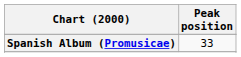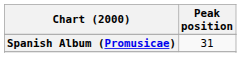 <table class="wikitable sortable plainrowheaders" style="text-align:center">
 <tr>
 <th scope="col">Chart (2000)</th>
 <th scope="col">Peak<br>position</th>
 </tr>
 <tr>
 </tr>
 <tr>
 </tr>
 <tr>
 </tr>
 <tr>
 <th scope="row">Spanish Album (<a href='#'>Promusicae</a>)</th>
-<td>33</td>
+<td>31</td>
 </tr>
 <tr>
 </tr>
 <tr>
 </tr>
 </table>
